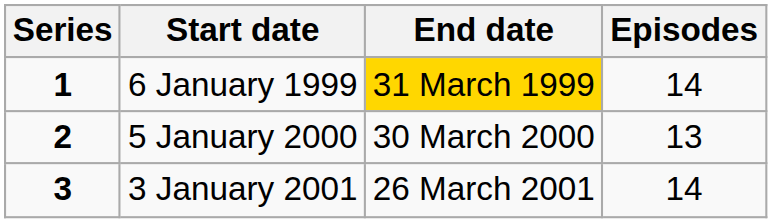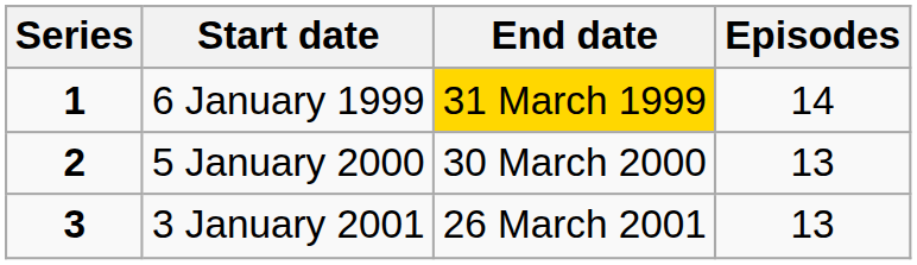 <table class="wikitable" style="text-align:center;">
 <tr>
 <th>Series</th>
 <th>Start date</th>
 <th>End date</th>
 <th>Episodes</th>
 </tr>
 <tr>
 <td><strong>1</strong></td>
 <td>6 January 1999</td>
 <td style="background: gold;">31 March 1999</td>
 <td>14</td>
 </tr>
 <tr>
 <td><strong>2</strong></td>
 <td>5 January 2000</td>
 <td>30 March 2000</td>
 <td>13</td>
 </tr>
 <tr>
 <td><strong>3</strong></td>
 <td>3 January 2001</td>
 <td>26 March 2001</td>
-<td>14</td>
+<td>13</td>
 </tr>
 </table>
